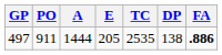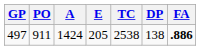 <table class="wikitable">
 <tr>
 <th><a href='#'>GP</a></th>
 <th><a href='#'>PO</a></th>
 <th><a href='#'>A</a></th>
 <th><a href='#'>E</a></th>
 <th><a href='#'>TC</a></th>
 <th><a href='#'>DP</a></th>
 <th><a href='#'>FA</a></th>
 </tr>
 <tr align=center>
 <td>497</td>
 <td>911</td>
-<td>1444</td>
+<td>1424</td>
 <td>205</td>
-<td>2535</td>
+<td>2538</td>
 <td>138</td>
 <td><strong>.886</strong></td>
 </tr>
 </table>
